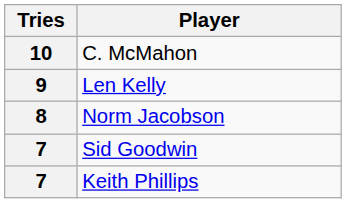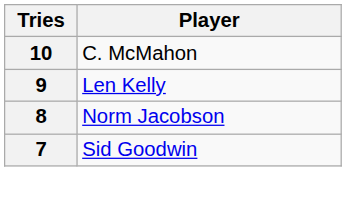 <table class="wikitable" style="text-align:left;">
 <tr>
 <th width=50>Tries</th>
 <th width=200>Player</th>
 </tr>
 <tr>
 <th>10</th>
 <td> C. McMahon</td>
 </tr>
 <tr>
 <th>9</th>
 <td> <a href='#'>Len Kelly</a></td>
 </tr>
 <tr>
 <th>8</th>
 <td> <a href='#'>Norm Jacobson</a></td>
 </tr>
 <tr>
 <th>7</th>
 <td> <a href='#'>Sid Goodwin</a></td>
 </tr>
-<tr>
-<th>7</th>
-<td> <a href='#'>Keith Phillips</a></td>
-</tr>
 </table>
